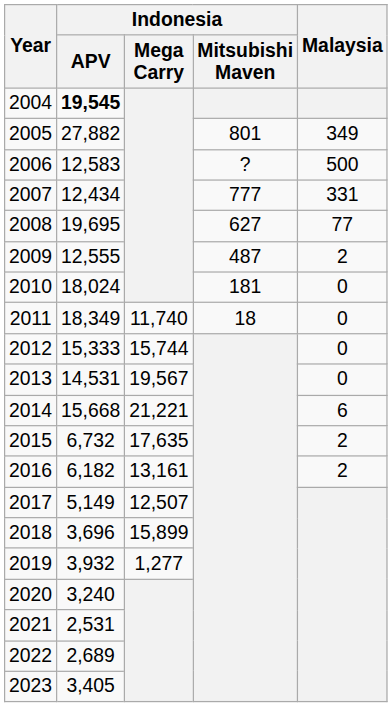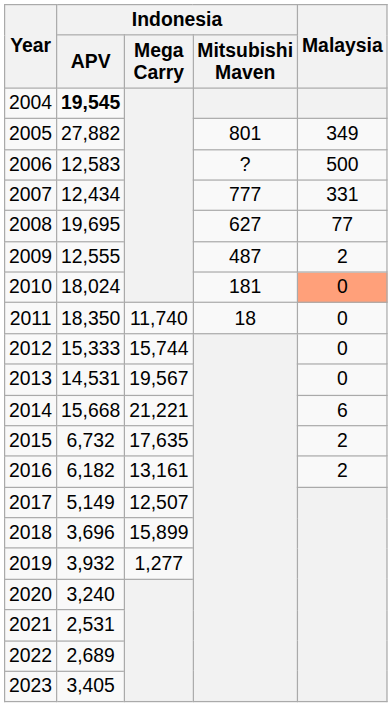 <table class="wikitable"style="text-align:center;">
 <tr>
 <th rowspan="2">Year</th>
 <th colspan="3">Indonesia</th>
 <th rowspan="2">Malaysia</th>
 </tr>
 <tr>
 <th>APV</th>
 <th>Mega<br>Carry</th>
 <th>Mitsubishi<br>Maven</th>
 </tr>
 <tr>
 <td>2004</td>
 <td><strong>19,545</strong></td>
 <th rowspan="7"></th>
 <th rowspan="1"></th>
 <th rowspan="1"></th>
 </tr>
 <tr>
 <td>2005</td>
 <td>27,882</td>
 <td>801</td>
 <td>349</td>
 </tr>
 <tr>
 <td>2006</td>
 <td>12,583</td>
 <td>?</td>
 <td>500</td>
 </tr>
 <tr>
 <td>2007</td>
 <td>12,434</td>
 <td>777</td>
 <td>331</td>
 </tr>
 <tr>
 <td>2008</td>
 <td>19,695</td>
 <td>627</td>
 <td>77</td>
 </tr>
 <tr>
 <td>2009</td>
 <td>12,555</td>
 <td>487</td>
 <td>2</td>
 </tr>
 <tr>
 <td>2010</td>
 <td>18,024</td>
 <td>181</td>
-<td>0</td>
+<td style="background: lightsalmon;">0</td>
 </tr>
 <tr>
 <td>2011</td>
-<td>18,349</td>
+<td>18,350</td>
 <td>11,740</td>
 <td>18</td>
 <td>0</td>
 </tr>
 <tr>
 <td>2012</td>
 <td>15,333</td>
 <td>15,744</td>
 <th rowspan="15"></th>
 <td>0</td>
 </tr>
 <tr>
 <td>2013</td>
 <td>14,531</td>
 <td>19,567</td>
 <td>0</td>
 </tr>
 <tr>
 <td>2014</td>
 <td>15,668</td>
 <td>21,221</td>
 <td>6</td>
 </tr>
 <tr>
 <td>2015</td>
 <td>6,732</td>
 <td>17,635</td>
 <td>2</td>
 </tr>
 <tr>
 <td>2016</td>
 <td>6,182</td>
 <td>13,161</td>
 <td>2</td>
 </tr>
 <tr>
 <td>2017</td>
 <td>5,149</td>
 <td>12,507</td>
 <th rowspan="10"></th>
 </tr>
 <tr>
 <td>2018</td>
 <td>3,696</td>
 <td>15,899</td>
 </tr>
 <tr>
 <td>2019</td>
 <td>3,932</td>
 <td>1,277</td>
 </tr>
 <tr>
 <td>2020</td>
 <td>3,240</td>
 <th rowspan="5"></th>
 </tr>
 <tr>
 <td>2021</td>
 <td>2,531</td>
 </tr>
 <tr>
 <td>2022</td>
 <td>2,689</td>
 </tr>
 <tr>
 <td>2023</td>
 <td>3,405</td>
 </tr>
 </table>
